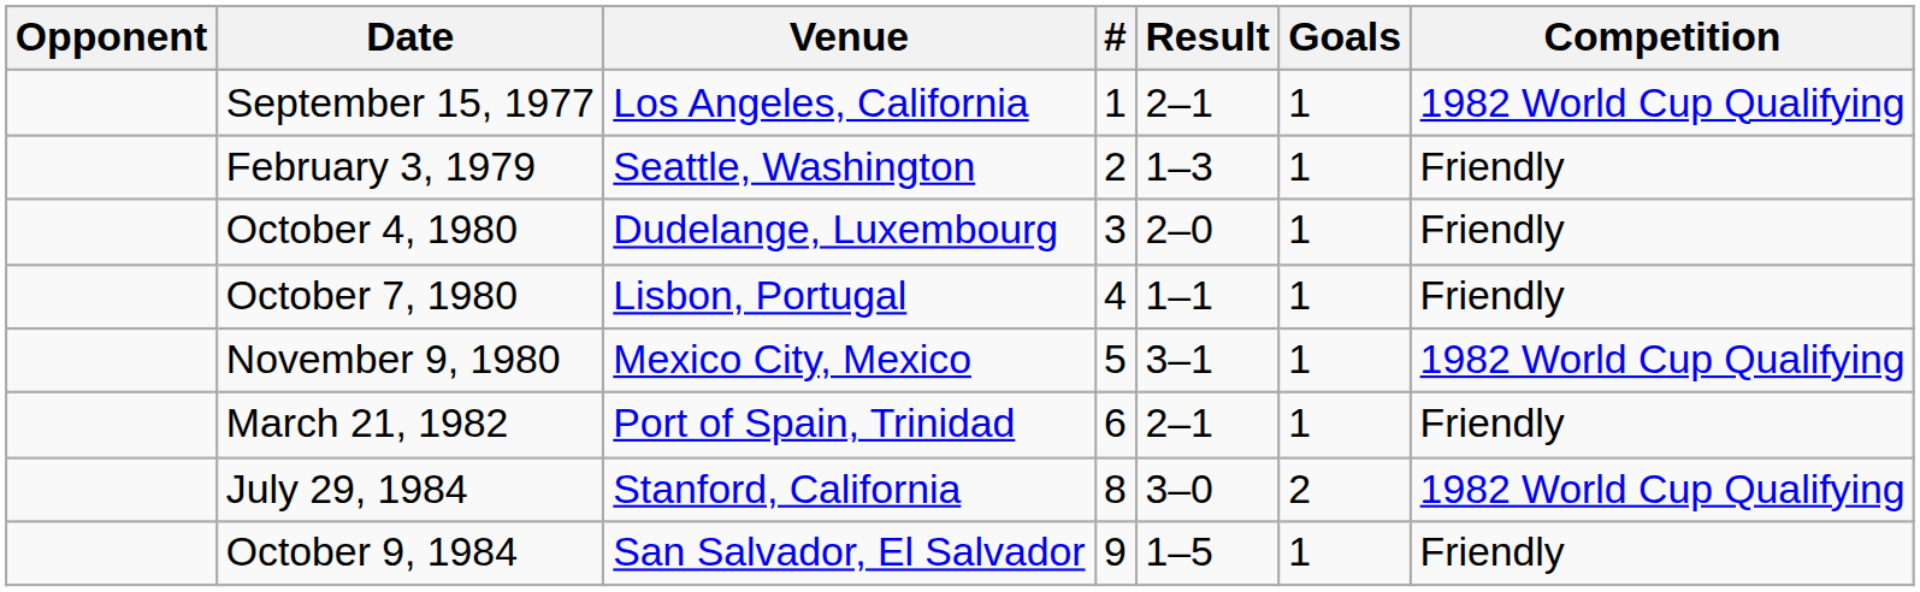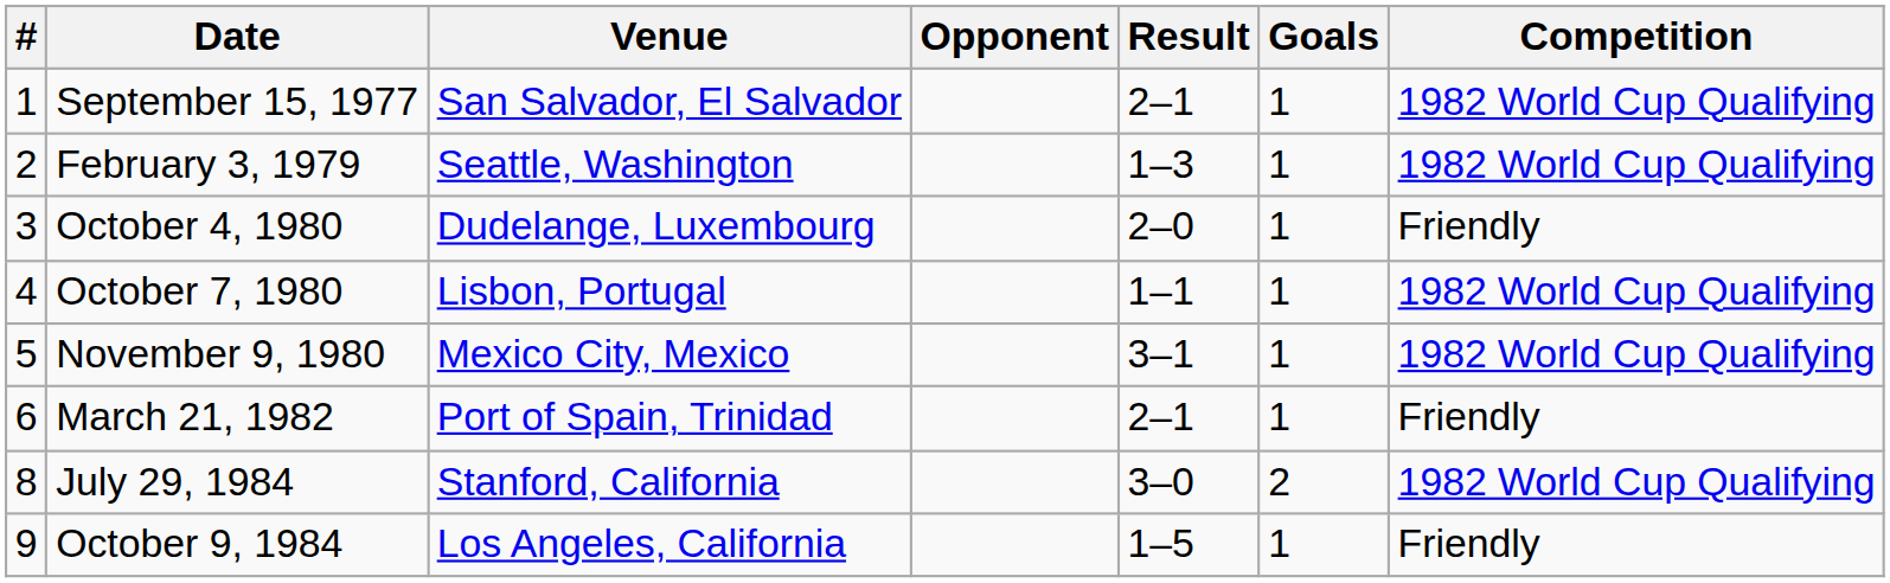 <table class="wikitable collapsible expanded">
 <tr>
-<th>Opponent</th>
+<th>#</th>
 <th>Date</th>
 <th>Venue</th>
-<th>#</th>
+<th>Opponent</th>
 <th>Result</th>
 <th>Goals</th>
 <th>Competition</th>
 </tr>
 <tr>
+<td>1</td>
+<td>September 15, 1977</td>
+<td><a href='#'>San Salvador, El Salvador</a></td>
 <td></td>
-<td>September 15, 1977</td>
-<td><a href='#'>Los Angeles, California</a></td>
-<td>1</td>
 <td>2–1</td>
 <td>1</td>
 <td><a href='#'>1982 World Cup Qualifying</a></td>
 </tr>
 <tr>
-<td></td>
+<td>2</td>
 <td>February 3, 1979</td>
 <td><a href='#'>Seattle, Washington</a></td>
-<td>2</td>
+<td></td>
 <td>1–3</td>
 <td>1</td>
-<td>Friendly</td>
+<td><a href='#'>1982 World Cup Qualifying</a></td>
 </tr>
 <tr>
-<td></td>
+<td>3</td>
 <td>October 4, 1980</td>
 <td><a href='#'>Dudelange, Luxembourg</a></td>
-<td>3</td>
+<td></td>
 <td>2–0</td>
 <td>1</td>
 <td>Friendly</td>
 </tr>
 <tr>
-<td></td>
+<td>4</td>
 <td>October 7, 1980</td>
 <td><a href='#'>Lisbon, Portugal</a></td>
-<td>4</td>
+<td></td>
 <td>1–1</td>
 <td>1</td>
-<td>Friendly</td>
+<td><a href='#'>1982 World Cup Qualifying</a></td>
 </tr>
 <tr>
-<td></td>
+<td>5</td>
 <td>November 9, 1980</td>
 <td><a href='#'>Mexico City, Mexico</a></td>
-<td>5</td>
+<td></td>
 <td>3–1</td>
 <td>1</td>
 <td><a href='#'>1982 World Cup Qualifying</a></td>
 </tr>
 <tr>
-<td></td>
+<td>6</td>
 <td>March 21, 1982</td>
 <td><a href='#'>Port of Spain, Trinidad</a></td>
-<td>6</td>
+<td></td>
 <td>2–1</td>
 <td>1</td>
 <td>Friendly</td>
 </tr>
 <tr>
-<td></td>
+<td>8</td>
 <td>July 29, 1984</td>
 <td><a href='#'>Stanford, California</a></td>
-<td>8</td>
+<td></td>
 <td>3–0</td>
 <td>2</td>
 <td><a href='#'>1982 World Cup Qualifying</a></td>
 </tr>
 <tr>
+<td>9</td>
+<td>October 9, 1984</td>
+<td><a href='#'>Los Angeles, California</a></td>
 <td></td>
-<td>October 9, 1984</td>
-<td><a href='#'>San Salvador, El Salvador</a></td>
-<td>9</td>
 <td>1–5</td>
 <td>1</td>
 <td>Friendly</td>
 </tr>
 </table>
